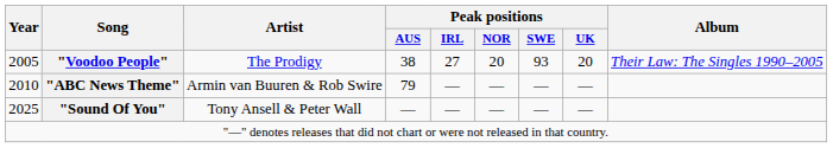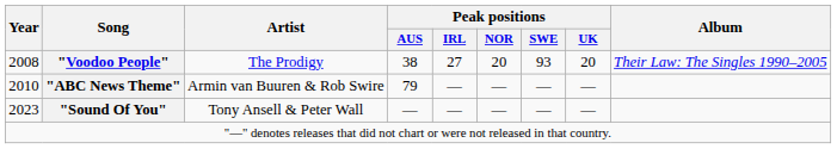 <table class="wikitable plainrowheaders" style="text-align:center;">
 <tr>
 <th scope="col" rowspan=2>Year</th>
 <th scope="col" rowspan=2>Song</th>
 <th scope="col" rowspan=2>Artist</th>
 <th scope="col" colspan=5>Peak positions</th>
 <th scope="col" rowspan=2>Album</th>
 </tr>
 <tr>
 <th scope="col" style="width:3em;font-size:85%;"><a href='#'>AUS</a><br></th>
 <th scope="col" style="width:3em;font-size:85%;"><a href='#'>IRL</a><br></th>
 <th scope="col" style="width:3em;font-size:85%;"><a href='#'>NOR</a><br></th>
 <th scope="col" style="width:3em;font-size:85%;"><a href='#'>SWE</a><br></th>
 <th scope="col" style="width:3em;font-size:85%;"><a href='#'>UK</a><br></th>
 </tr>
 <tr>
-<td>2005</td>
+<td>2008</td>
 <th scope="row">"<a href='#'>Voodoo People</a>"</th>
 <td><a href='#'>The Prodigy</a></td>
 <td>38</td>
 <td>27</td>
 <td>20</td>
 <td>93</td>
 <td>20</td>
 <td><em><a href='#'>Their Law: The Singles 1990–2005</a></em></td>
 </tr>
 <tr>
 <td>2010</td>
 <th scope="row">"ABC News Theme"</th>
 <td>Armin van Buuren & Rob Swire</td>
 <td>79</td>
 <td>—</td>
 <td>—</td>
 <td>—</td>
 <td>—</td>
 <td></td>
 </tr>
 <tr>
-<td>2025</td>
+<td>2023</td>
 <th scope="row">"Sound Of You"</th>
 <td>Tony Ansell & Peter Wall</td>
 <td>—</td>
 <td>—</td>
 <td>—</td>
 <td>—</td>
 <td>—</td>
 <td></td>
 </tr>
 <tr>
 <td colspan="9" style="font-size:85%;">"—" denotes releases that did not chart or were not released in that country.</td>
 </tr>
 </table>
